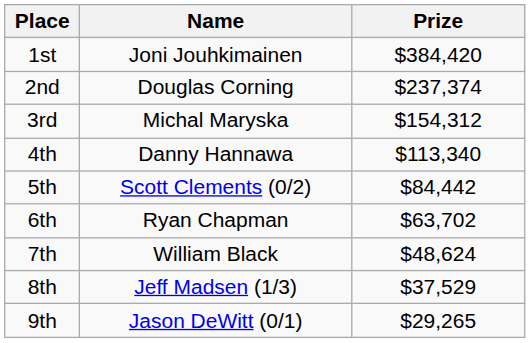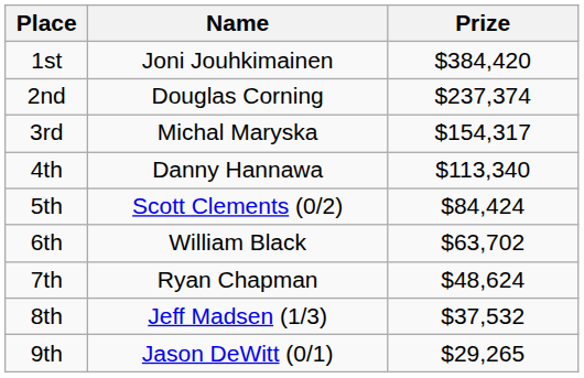 <table class="wikitable">
 <tr>
 <th width="50">Place</th>
 <th width="200">Name</th>
 <th width="125">Prize</th>
 </tr>
 <tr>
 <td align = "center">1st</td>
 <td align = "center">Joni Jouhkimainen</td>
 <td align = "center">$384,420</td>
 </tr>
 <tr>
 <td align = "center">2nd</td>
 <td align = "center">Douglas Corning</td>
 <td align = "center">$237,374</td>
 </tr>
 <tr>
 <td align = "center">3rd</td>
 <td align = "center">Michal Maryska</td>
-<td align = "center">$154,312</td>
+<td align = "center">$154,317</td>
 </tr>
 <tr>
 <td align = "center">4th</td>
 <td align = "center">Danny Hannawa</td>
 <td align = "center">$113,340</td>
 </tr>
 <tr>
 <td align = "center">5th</td>
 <td align = "center"><a href='#'>Scott Clements</a> (0/2)</td>
-<td align = "center">$84,442</td>
+<td align = "center">$84,424</td>
 </tr>
 <tr>
 <td align = "center">6th</td>
-<td align = "center">Ryan Chapman</td>
+<td align = "center">William Black</td>
 <td align = "center">$63,702</td>
 </tr>
 <tr>
 <td align = "center">7th</td>
-<td align = "center">William Black</td>
+<td align = "center">Ryan Chapman</td>
 <td align = "center">$48,624</td>
 </tr>
 <tr>
 <td align = "center">8th</td>
 <td align = "center"><a href='#'>Jeff Madsen</a> (1/3)</td>
-<td align = "center">$37,529</td>
+<td align = "center">$37,532</td>
 </tr>
 <tr>
 <td align = "center">9th</td>
 <td align = "center"><a href='#'>Jason DeWitt</a> (0/1)</td>
 <td align = "center">$29,265</td>
 </tr>
 </table>
